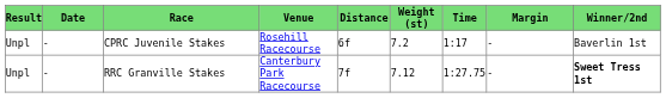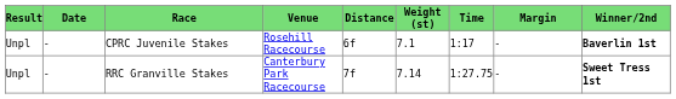 <table class = "sortable" | border="1" cellpadding="0" style="border-collapse: collapse; font-size:90%">
 <tr bgcolor="#77dd77" align="center">
 <td width="36px"><strong>Result</strong></td>
 <td width="70px"><strong>Date</strong></td>
 <td width="180px"><strong>Race</strong></td>
 <td width="90px"><strong>Venue</strong></td>
 <td width="60px"><strong>Distance</strong></td>
 <td width="60px"><strong>Weight (st)</strong></td>
 <td width="50px"><strong>Time</strong></td>
 <td width="100px"><strong>Margin</strong></td>
 <td width="100px"><strong>Winner/2nd</strong></td>
 </tr>
 <tr>
 <td>Unpl</td>
 <td>-</td>
 <td>CPRC Juvenile Stakes</td>
 <td><a href='#'>Rosehill Racecourse</a></td>
 <td>6f</td>
-<td>7.2</td>
+<td>7.1</td>
 <td>1:17</td>
 <td>-</td>
-<td>Baverlin 1st</td>
+<td><strong>Baverlin 1st</strong></td>
 </tr>
 <tr>
 <td>Unpl</td>
 <td>-</td>
 <td>RRC Granville Stakes</td>
 <td><a href='#'>Canterbury Park Racecourse</a></td>
 <td>7f</td>
-<td>7.12</td>
+<td>7.14</td>
 <td>1:27.75</td>
 <td>-</td>
 <td><strong>Sweet Tress 1st</strong></td>
 </tr>
 </table>
